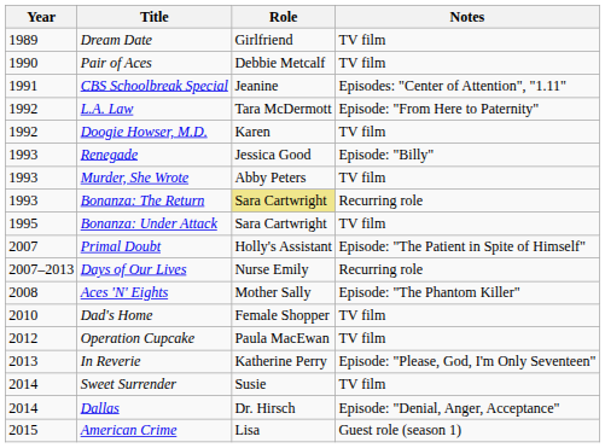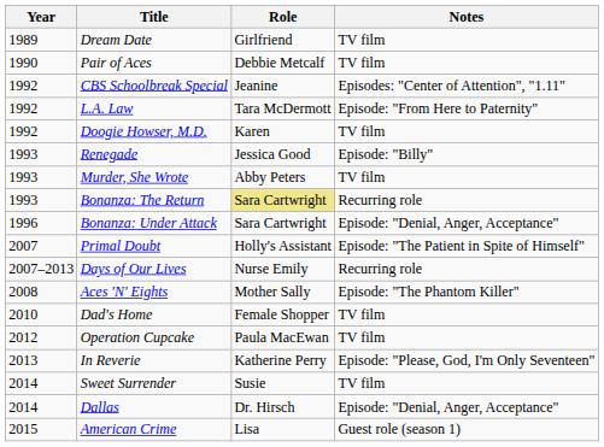 <table class="wikitable sortable">
 <tr>
 <th>Year</th>
 <th>Title</th>
 <th>Role</th>
 <th class="unsortable">Notes</th>
 </tr>
 <tr>
 <td>1989</td>
 <td><em>Dream Date</em></td>
 <td>Girlfriend</td>
 <td>TV film</td>
 </tr>
 <tr>
 <td>1990</td>
 <td><em>Pair of Aces</em></td>
 <td>Debbie Metcalf</td>
 <td>TV film</td>
 </tr>
 <tr>
-<td>1991</td>
+<td>1992</td>
 <td><em><a href='#'>CBS Schoolbreak Special</a></em></td>
 <td>Jeanine</td>
 <td>Episodes: "Center of Attention", "1.11"</td>
 </tr>
 <tr>
 <td>1992</td>
 <td><em><a href='#'>L.A. Law</a></em></td>
 <td>Tara McDermott</td>
 <td>Episode: "From Here to Paternity"</td>
 </tr>
 <tr>
 <td>1992</td>
 <td><em><a href='#'>Doogie Howser, M.D.</a></em></td>
 <td>Karen</td>
 <td>TV film</td>
 </tr>
 <tr>
 <td>1993</td>
 <td><em><a href='#'>Renegade</a></em></td>
 <td>Jessica Good</td>
 <td>Episode: "Billy"</td>
 </tr>
 <tr>
 <td>1993</td>
 <td><em><a href='#'>Murder, She Wrote</a></em></td>
 <td>Abby Peters</td>
 <td>TV film</td>
 </tr>
 <tr>
 <td>1993</td>
 <td><em><a href='#'>Bonanza: The Return</a></em></td>
 <td style="background: khaki;">Sara Cartwright</td>
 <td>Recurring role</td>
 </tr>
 <tr>
-<td>1995</td>
+<td>1996</td>
 <td><em><a href='#'>Bonanza: Under Attack</a></em></td>
 <td>Sara Cartwright</td>
-<td>TV film</td>
+<td>Episode: "Denial, Anger, Acceptance"</td>
 </tr>
 <tr>
 <td>2007</td>
 <td><em><a href='#'>Primal Doubt</a></em></td>
 <td>Holly's Assistant</td>
 <td>Episode: "The Patient in Spite of Himself"</td>
 </tr>
 <tr>
 <td>2007–2013</td>
 <td><em><a href='#'>Days of Our Lives</a></em></td>
 <td>Nurse Emily</td>
 <td>Recurring role</td>
 </tr>
 <tr>
 <td>2008</td>
 <td><em><a href='#'>Aces 'N' Eights</a></em></td>
 <td>Mother Sally</td>
 <td>Episode: "The Phantom Killer"</td>
 </tr>
 <tr>
 <td>2010</td>
 <td><em>Dad's Home</em></td>
 <td>Female Shopper</td>
 <td>TV film</td>
 </tr>
 <tr>
 <td>2012</td>
 <td><em>Operation Cupcake</em></td>
 <td>Paula MacEwan</td>
 <td>TV film</td>
 </tr>
 <tr>
 <td>2013</td>
 <td><em>In Reverie</em></td>
 <td>Katherine Perry</td>
 <td>Episode: "Please, God, I'm Only Seventeen"</td>
 </tr>
 <tr>
 <td>2014</td>
 <td><em>Sweet Surrender</em></td>
 <td>Susie</td>
 <td>TV film</td>
 </tr>
 <tr>
 <td>2014</td>
 <td><em><a href='#'>Dallas</a></em></td>
 <td>Dr. Hirsch</td>
 <td>Episode: "Denial, Anger, Acceptance"</td>
 </tr>
 <tr>
 <td>2015</td>
 <td><em><a href='#'>American Crime</a></em></td>
 <td>Lisa</td>
 <td>Guest role (season 1)</td>
 </tr>
 </table>
